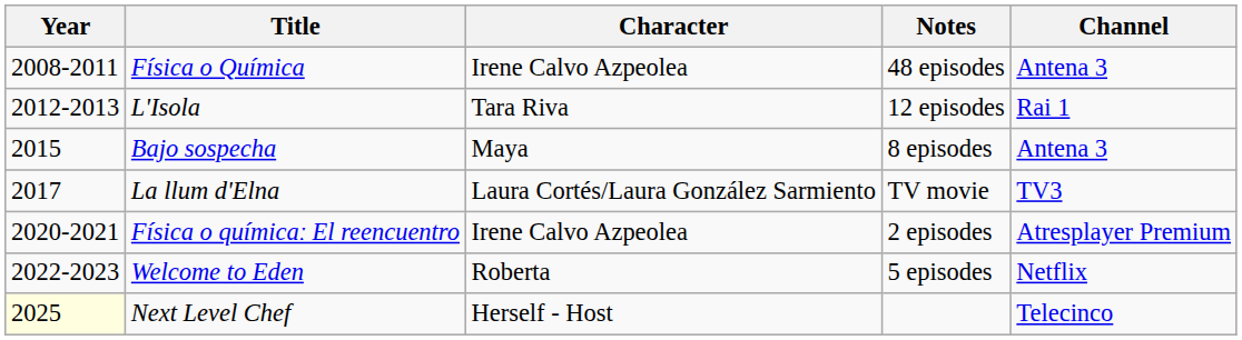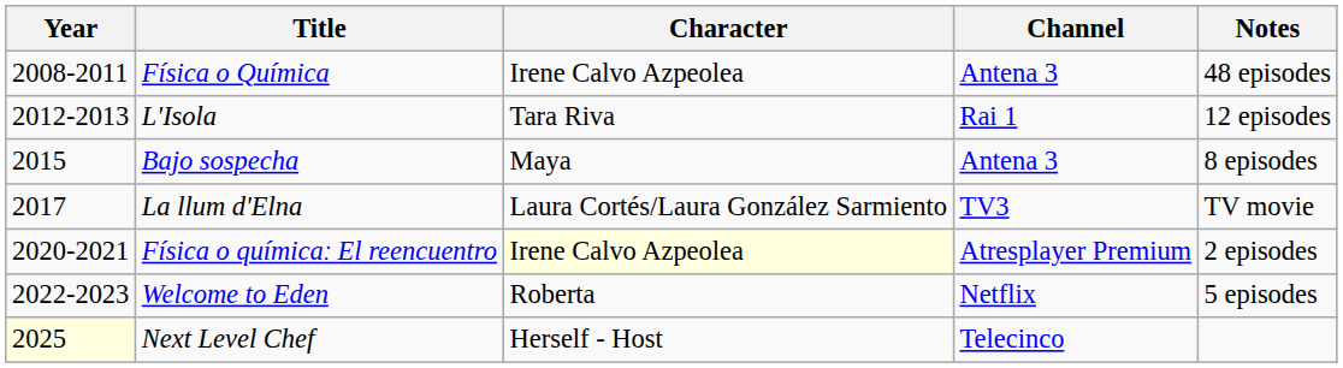 <table class="wikitable" style="font-size: 90%;">
 <tr>
 <th>Year</th>
 <th>Title</th>
 <th>Character</th>
+<th>Channel</th>
 <th>Notes</th>
-<th>Channel</th>
 </tr>
 <tr>
 <td>2008-2011</td>
 <td><em><a href='#'>Física o Química</a></em></td>
 <td>Irene Calvo Azpeolea</td>
+<td><a href='#'>Antena 3</a></td>
 <td>48 episodes</td>
-<td><a href='#'>Antena 3</a></td>
 </tr>
 <tr>
 <td>2012-2013</td>
 <td><em>L'Isola</em></td>
 <td>Tara Riva</td>
+<td><a href='#'>Rai 1</a></td>
 <td>12 episodes</td>
-<td><a href='#'>Rai 1</a></td>
 </tr>
 <tr>
 <td>2015</td>
 <td><em><a href='#'>Bajo sospecha</a></em></td>
 <td>Maya</td>
+<td><a href='#'>Antena 3</a></td>
 <td>8 episodes</td>
-<td><a href='#'>Antena 3</a></td>
 </tr>
 <tr>
 <td>2017</td>
 <td><em>La llum d'Elna</em></td>
 <td>Laura Cortés/Laura González Sarmiento</td>
+<td><a href='#'>TV3</a></td>
 <td>TV movie</td>
-<td><a href='#'>TV3</a></td>
 </tr>
 <tr>
 <td>2020-2021</td>
 <td><em><a href='#'>Física o químicaː El reencuentro</a></em></td>
-<td>Irene Calvo Azpeolea</td>
+<td style="background: lightyellow;">Irene Calvo Azpeolea</td>
+<td><a href='#'>Atresplayer Premium</a></td>
 <td>2 episodes</td>
-<td><a href='#'>Atresplayer Premium</a></td>
 </tr>
 <tr>
 <td>2022-2023</td>
 <td><em><a href='#'>Welcome to Eden</a></em></td>
 <td>Roberta</td>
+<td><a href='#'>Netflix</a></td>
 <td>5 episodes</td>
-<td><a href='#'>Netflix</a></td>
 </tr>
 <tr>
 <td style="background: lightyellow;">2025</td>
 <td><em>Next Level Chef</em></td>
 <td>Herself - Host</td>
+<td><a href='#'>Telecinco</a></td>
 <td></td>
-<td><a href='#'>Telecinco</a></td>
 </tr>
 </table>
